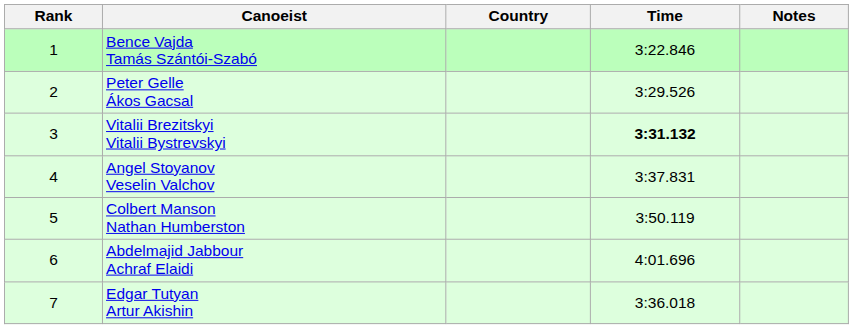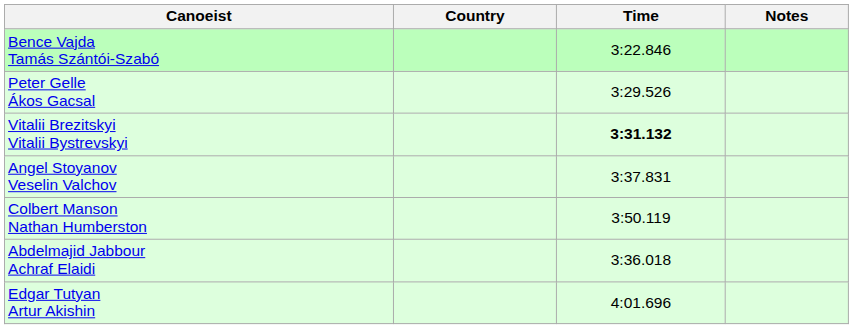 <table class="wikitable" style="text-align:center;width: 55%">
 <tr>
-<th>Rank</th>
 <th>Canoeist</th>
 <th>Country</th>
 <th>Time</th>
 <th>Notes</th>
 </tr>
 <tr bgcolor=bbffbb>
-<td>1</td>
 <td align="left"><a href='#'>Bence Vajda</a><br><a href='#'>Tamás Szántói-Szabó</a></td>
 <td align="left"></td>
 <td>3:22.846</td>
 <td></td>
 </tr>
 <tr bgcolor=ddffdd>
-<td>2</td>
 <td align="left"><a href='#'>Peter Gelle</a><br><a href='#'>Ákos Gacsal</a></td>
 <td align="left"></td>
 <td>3:29.526</td>
 <td></td>
 </tr>
 <tr bgcolor=ddffdd>
-<td>3</td>
 <td align="left"><a href='#'>Vitalii Brezitskyi</a><br><a href='#'>Vitalii Bystrevskyi</a></td>
 <td align="left"></td>
 <td><strong>3:31.132</strong></td>
 <td></td>
 </tr>
 <tr bgcolor=ddffdd>
-<td>4</td>
 <td align="left"><a href='#'>Angel Stoyanov</a><br><a href='#'>Veselin Valchov</a></td>
 <td align="left"></td>
 <td>3:37.831</td>
 <td></td>
 </tr>
 <tr bgcolor=ddffdd>
-<td>5</td>
 <td align="left"><a href='#'>Colbert Manson</a><br><a href='#'>Nathan Humberston</a></td>
 <td align="left"></td>
 <td>3:50.119</td>
 <td></td>
 </tr>
 <tr bgcolor=ddffdd>
-<td>6</td>
 <td align="left"><a href='#'>Abdelmajid Jabbour</a><br><a href='#'>Achraf Elaidi</a></td>
+<td align="left"></td>
+<td>3:36.018</td>
+<td></td>
+</tr>
+<tr bgcolor=ddffdd>
+<td align="left"><a href='#'>Edgar Tutyan</a><br><a href='#'>Artur Akishin</a></td>
 <td align="left"></td>
 <td>4:01.696</td>
 <td></td>
 </tr>
-<tr bgcolor=ddffdd>
-<td>7</td>
-<td align="left"><a href='#'>Edgar Tutyan</a><br><a href='#'>Artur Akishin</a></td>
-<td align="left"></td>
-<td>3:36.018</td>
-<td></td>
-</tr>
 </table>
